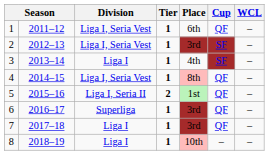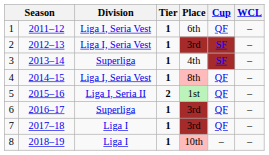 <table class="wikitable" style="text-align:center; font-size:100%">
 <tr>
 <th rowspan=1 colspan=2 style="width: 103px;">Season</th>
 <th style="width: 120px;">Division</th>
 <th style="width: 25px;">Tier</th>
 <th style="width: 35px;">Place</th>
 <th style="width: 35px;"><a href='#'>Cup</a></th>
 <th style="width: 35px;"><a href='#'>WCL</a></th>
 </tr>
 <tr>
 <td>1</td>
 <td><a href='#'>2011–12</a></td>
 <td><a href='#'>Liga I, Seria Vest</a></td>
 <td><strong>1</strong></td>
 <td>6th</td>
 <td><a href='#'>QF</a></td>
 <td style="width: 35px;">–</td>
 </tr>
 <tr>
 <td>2</td>
 <td><a href='#'>2012–13</a></td>
 <td><a href='#'>Liga I, Seria Vest</a></td>
 <td><strong>1</strong></td>
 <td align=center bgcolor=brown>3rd</td>
 <td align=center bgcolor=brown><a href='#'>SF</a></td>
 <td style="width: 35px;">–</td>
 </tr>
 <tr>
 <td>3</td>
 <td><a href='#'>2013–14</a></td>
-<td><a href='#'>Liga I</a></td>
+<td><a href='#'>Superliga</a></td>
 <td><strong>1</strong></td>
 <td>4th</td>
 <td align=center bgcolor=brown><a href='#'>SF</a></td>
 <td style="width: 35px;">–</td>
 </tr>
 <tr>
 <td>4</td>
 <td><a href='#'>2014–15</a></td>
 <td><a href='#'>Liga I, Seria Vest</a></td>
 <td><strong>1</strong></td>
 <td align=center bgcolor=#FFBBBB>8th</td>
 <td><a href='#'>QF</a></td>
 <td style="width: 35px;">–</td>
 </tr>
 <tr>
 <td>5</td>
 <td><a href='#'>2015–16</a></td>
 <td><a href='#'>Liga I, Seria II</a></td>
 <td><strong>2</strong></td>
 <td align=center bgcolor=#BBF3BB>1st</td>
 <td><a href='#'>QF</a></td>
 <td style="width: 35px;">–</td>
 </tr>
 <tr>
 <td>6</td>
 <td><a href='#'>2016–17</a></td>
 <td><a href='#'>Superliga</a></td>
 <td><strong>1</strong></td>
 <td align=center bgcolor=brown>3rd</td>
 <td><a href='#'>QF</a></td>
 <td style="width: 35px;">–</td>
 </tr>
 <tr>
 <td>7</td>
 <td><a href='#'>2017–18</a></td>
 <td><a href='#'>Liga I</a></td>
 <td><strong>1</strong></td>
 <td align=center bgcolor=brown>3rd</td>
 <td><a href='#'>QF</a></td>
 <td style="width: 35px;">–</td>
 </tr>
 <tr>
 <td>8</td>
 <td><a href='#'>2018–19</a></td>
 <td><a href='#'>Liga I</a></td>
 <td><strong>1</strong></td>
 <td align=center bgcolor=#FFBBBB>10th</td>
 <td style="width: 35px;">–</td>
 <td style="width: 35px;">–</td>
 </tr>
 </table>
